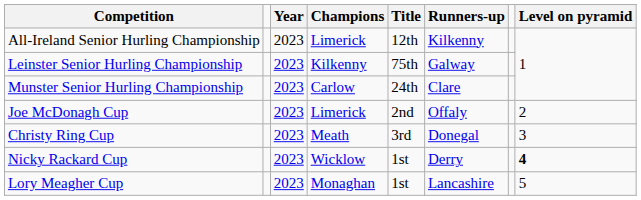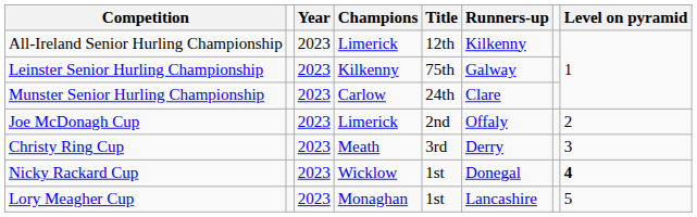 <table class="wikitable sortable">
 <tr>
 <th>Competition</th>
 <td></td>
 <th>Year</th>
 <th>Champions</th>
 <th>Title</th>
 <th>Runners-up</th>
 <td></td>
 <th>Level on pyramid</th>
 </tr>
 <tr>
 <td>All-Ireland Senior Hurling Championship</td>
 <td></td>
 <td>2023</td>
 <td> <a href='#'>Limerick</a></td>
 <td>12th</td>
 <td> <a href='#'>Kilkenny</a></td>
 <td></td>
 <td rowspan="3">1</td>
 </tr>
 <tr>
 <td><a href='#'>Leinster Senior Hurling Championship</a></td>
 <td></td>
 <td><a href='#'>2023</a></td>
 <td> <a href='#'>Kilkenny</a></td>
 <td>75th</td>
 <td> <a href='#'>Galway</a></td>
 <td></td>
 </tr>
 <tr>
 <td><a href='#'>Munster Senior Hurling Championship</a></td>
 <td></td>
 <td><a href='#'>2023</a></td>
 <td> <a href='#'>Carlow</a></td>
 <td>24th</td>
 <td> <a href='#'>Clare</a></td>
 <td></td>
 </tr>
 <tr>
 <td><a href='#'>Joe McDonagh Cup</a></td>
 <td></td>
 <td><a href='#'>2023</a></td>
 <td> <a href='#'>Limerick</a></td>
 <td>2nd</td>
 <td> <a href='#'>Offaly</a></td>
 <td></td>
 <td>2</td>
 </tr>
 <tr>
 <td><a href='#'>Christy Ring Cup</a></td>
 <td></td>
 <td><a href='#'>2023</a></td>
 <td> <a href='#'>Meath</a></td>
 <td>3rd</td>
-<td> <a href='#'>Donegal</a></td>
+<td> <a href='#'>Derry</a></td>
 <td></td>
 <td>3</td>
 </tr>
 <tr>
 <td><a href='#'>Nicky Rackard Cup</a></td>
 <td></td>
 <td><a href='#'>2023</a></td>
 <td> <a href='#'>Wicklow</a></td>
 <td>1st</td>
-<td> <a href='#'>Derry</a></td>
+<td> <a href='#'>Donegal</a></td>
 <td></td>
 <td><strong>4</strong></td>
 </tr>
 <tr>
 <td><a href='#'>Lory Meagher Cup</a></td>
 <td></td>
 <td><a href='#'>2023</a></td>
 <td> <a href='#'>Monaghan</a></td>
 <td>1st</td>
 <td> <a href='#'>Lancashire</a></td>
 <td></td>
 <td>5</td>
 </tr>
 </table>
